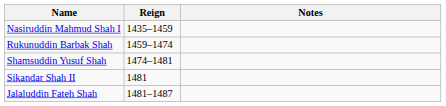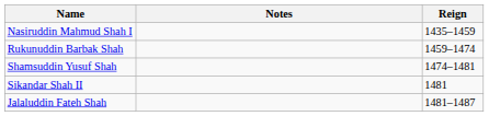 <table class="wikitable">
 <tr>
 <th style="width:180px;">Name</th>
+<th style="width:400px;">Notes</th>
 <th style="width:80px;">Reign</th>
-<th style="width:400px;">Notes</th>
 </tr>
 <tr>
 <td><a href='#'>Nasiruddin Mahmud Shah I</a></td>
+<td></td>
 <td>1435–1459</td>
-<td></td>
 </tr>
 <tr>
 <td><a href='#'>Rukunuddin Barbak Shah</a></td>
+<td></td>
 <td>1459–1474</td>
-<td></td>
 </tr>
 <tr>
 <td><a href='#'>Shamsuddin Yusuf Shah</a></td>
+<td></td>
 <td>1474–1481</td>
-<td></td>
 </tr>
 <tr>
 <td><a href='#'>Sikandar Shah II</a></td>
+<td></td>
 <td>1481</td>
-<td></td>
 </tr>
 <tr>
 <td><a href='#'>Jalaluddin Fateh Shah</a></td>
+<td></td>
 <td>1481–1487</td>
-<td></td>
 </tr>
 </table>
